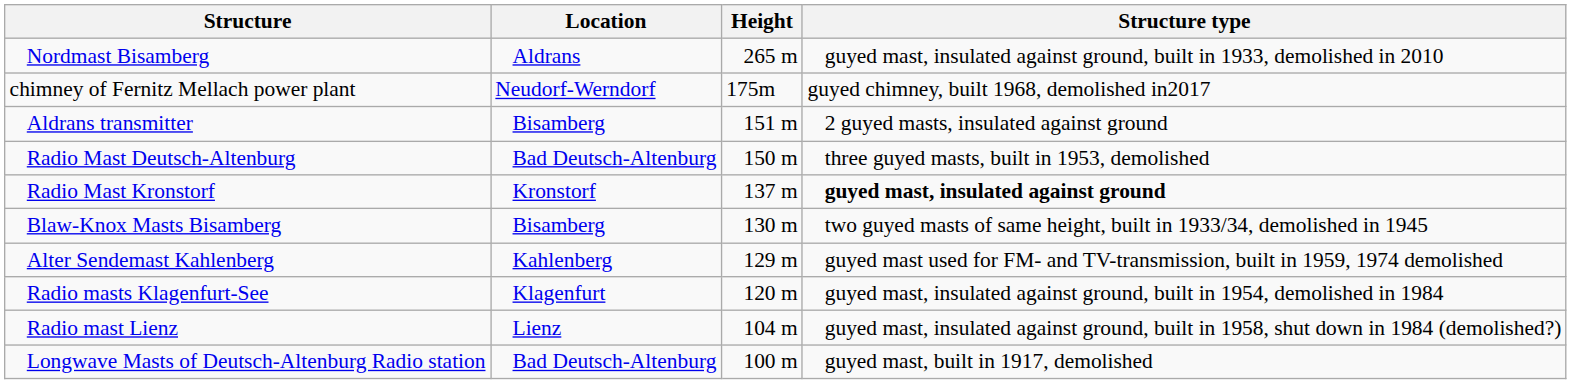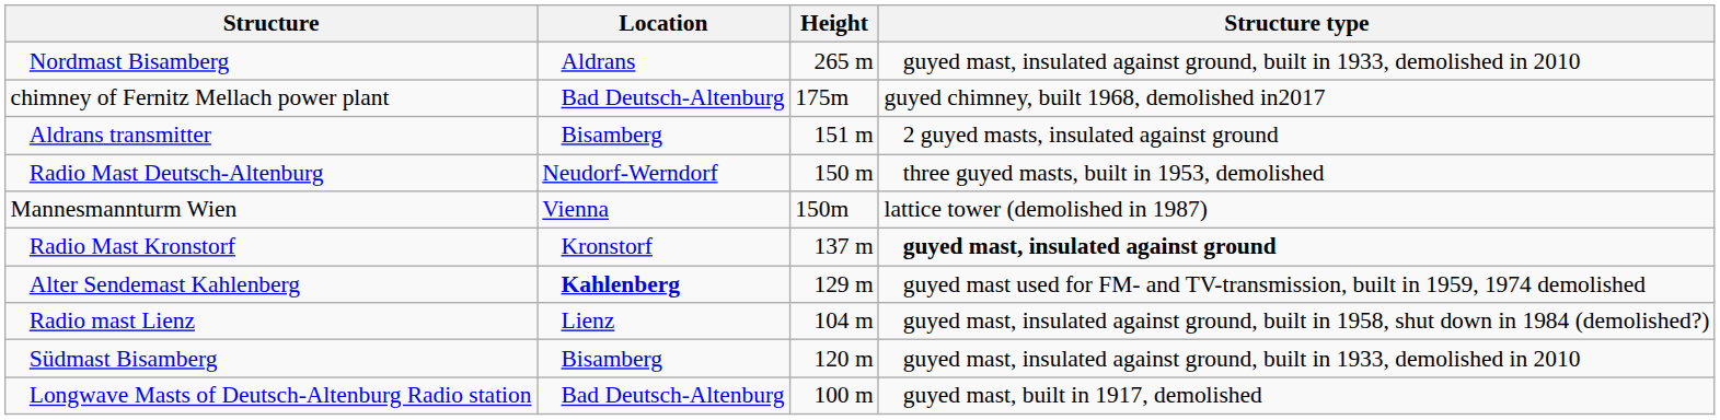 <table class="wikitable">
 <tr>
 <th>Structure</th>
 <th>Location</th>
 <th>Height</th>
 <th>Structure type</th>
 </tr>
 <tr>
 <td style="padding-left: 1em"><a href='#'>Nordmast Bisamberg</a></td>
 <td style="padding-left: 1em"><a href='#'>Aldrans</a></td>
 <td style="padding-left: 1em">265 m</td>
 <td style="padding-left: 1em">guyed mast, insulated against ground, built in 1933, demolished in 2010</td>
 </tr>
 <tr>
 <td>chimney of Fernitz Mellach power plant</td>
-<td><a href='#'>Neudorf-Werndorf</a></td>
+<td style="padding-left: 1em"><a href='#'>Bad Deutsch-Altenburg</a></td>
 <td>175m</td>
 <td>guyed chimney, built 1968, demolished in2017</td>
 </tr>
 <tr>
 <td style="padding-left: 1em"><a href='#'>Aldrans transmitter</a></td>
 <td style="padding-left: 1em"><a href='#'>Bisamberg</a></td>
 <td style="padding-left: 1em">151 m</td>
 <td style="padding-left: 1em">2 guyed masts, insulated against ground</td>
 </tr>
 <tr>
 <td style="padding-left: 1em"><a href='#'>Radio Mast Deutsch-Altenburg</a></td>
-<td style="padding-left: 1em"><a href='#'>Bad Deutsch-Altenburg</a></td>
+<td><a href='#'>Neudorf-Werndorf</a></td>
 <td style="padding-left: 1em">150 m</td>
 <td style="padding-left: 1em">three guyed masts, built in 1953, demolished</td>
+</tr>
+<tr>
+<td>Mannesmannturm Wien</td>
+<td><a href='#'>Vienna</a></td>
+<td>150m</td>
+<td>lattice tower (demolished in 1987)</td>
 </tr>
 <tr>
 <td style="padding-left: 1em"><a href='#'>Radio Mast Kronstorf</a></td>
 <td style="padding-left: 1em"><a href='#'>Kronstorf</a></td>
 <td style="padding-left: 1em">137 m</td>
 <td style="padding-left: 1em"><strong>guyed mast, insulated against ground</strong></td>
 </tr>
 <tr>
-<td style="padding-left: 1em"><a href='#'>Blaw-Knox Masts Bisamberg</a></td>
-<td style="padding-left: 1em"><a href='#'>Bisamberg</a></td>
-<td style="padding-left: 1em">130 m</td>
-<td style="padding-left: 1em">two guyed masts of same height, built in 1933/34, demolished in 1945</td>
-</tr>
-<tr>
 <td style="padding-left: 1em"><a href='#'>Alter Sendemast Kahlenberg</a></td>
-<td style="padding-left: 1em"><a href='#'>Kahlenberg</a></td>
+<td style="padding-left: 1em"><strong><a href='#'>Kahlenberg</a></strong></td>
 <td style="padding-left: 1em">129 m</td>
 <td style="padding-left: 1em">guyed mast used for FM- and TV-transmission, built in 1959, 1974 demolished</td>
-</tr>
-<tr>
-<td style="padding-left: 1em"><a href='#'>Radio masts Klagenfurt-See</a></td>
-<td style="padding-left: 1em"><a href='#'>Klagenfurt</a></td>
-<td style="padding-left: 1em">120 m</td>
-<td style="padding-left: 1em">guyed mast, insulated against ground, built in 1954, demolished in 1984</td>
 </tr>
 <tr>
 <td style="padding-left: 1em"><a href='#'>Radio mast Lienz</a></td>
 <td style="padding-left: 1em"><a href='#'>Lienz</a></td>
 <td style="padding-left: 1em">104 m</td>
 <td style="padding-left: 1em">guyed mast, insulated against ground, built in 1958, shut down in 1984 (demolished?)</td>
 </tr>
 <tr>
+<td style="padding-left: 1em"><a href='#'>Südmast Bisamberg</a></td>
+<td style="padding-left: 1em"><a href='#'>Bisamberg</a></td>
+<td style="padding-left: 1em">120 m</td>
+<td style="padding-left: 1em">guyed mast, insulated against ground, built in 1933, demolished in 2010</td>
+</tr>
+<tr>
 <td style="padding-left: 1em"><a href='#'>Longwave Masts of Deutsch-Altenburg Radio station</a></td>
 <td style="padding-left: 1em"><a href='#'>Bad Deutsch-Altenburg</a></td>
 <td style="padding-left: 1em">100 m</td>
 <td style="padding-left: 1em">guyed mast, built in 1917, demolished</td>
 </tr>
 </table>
